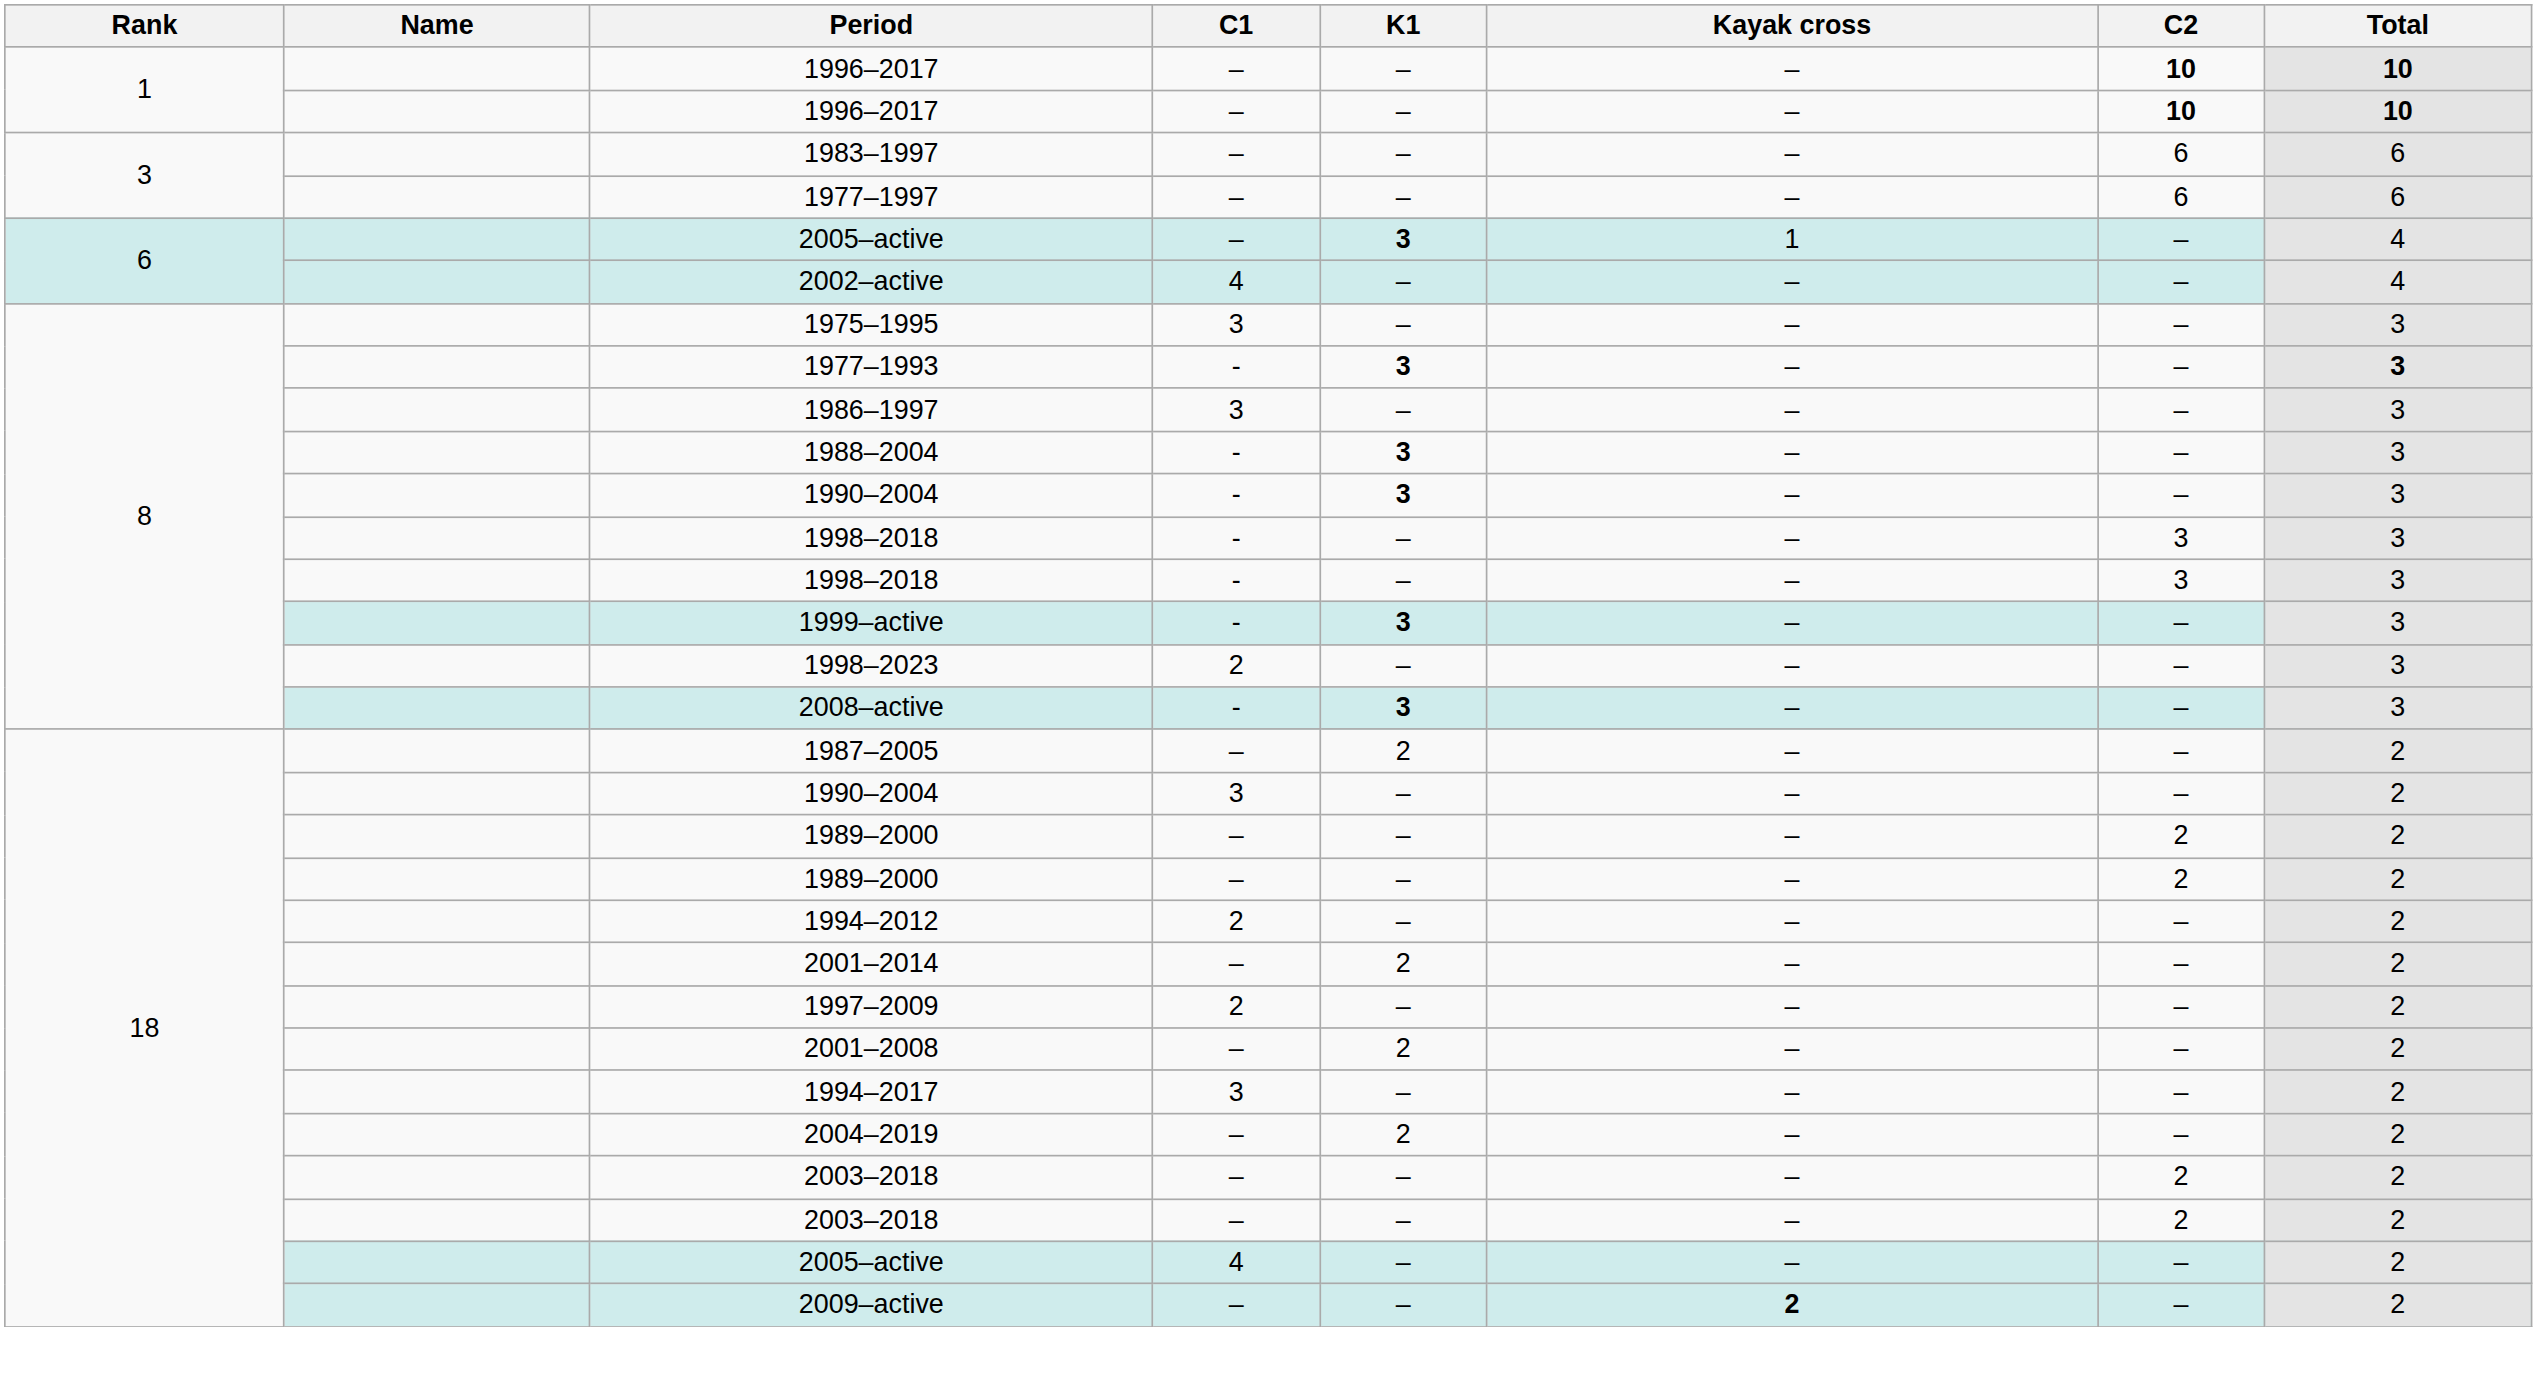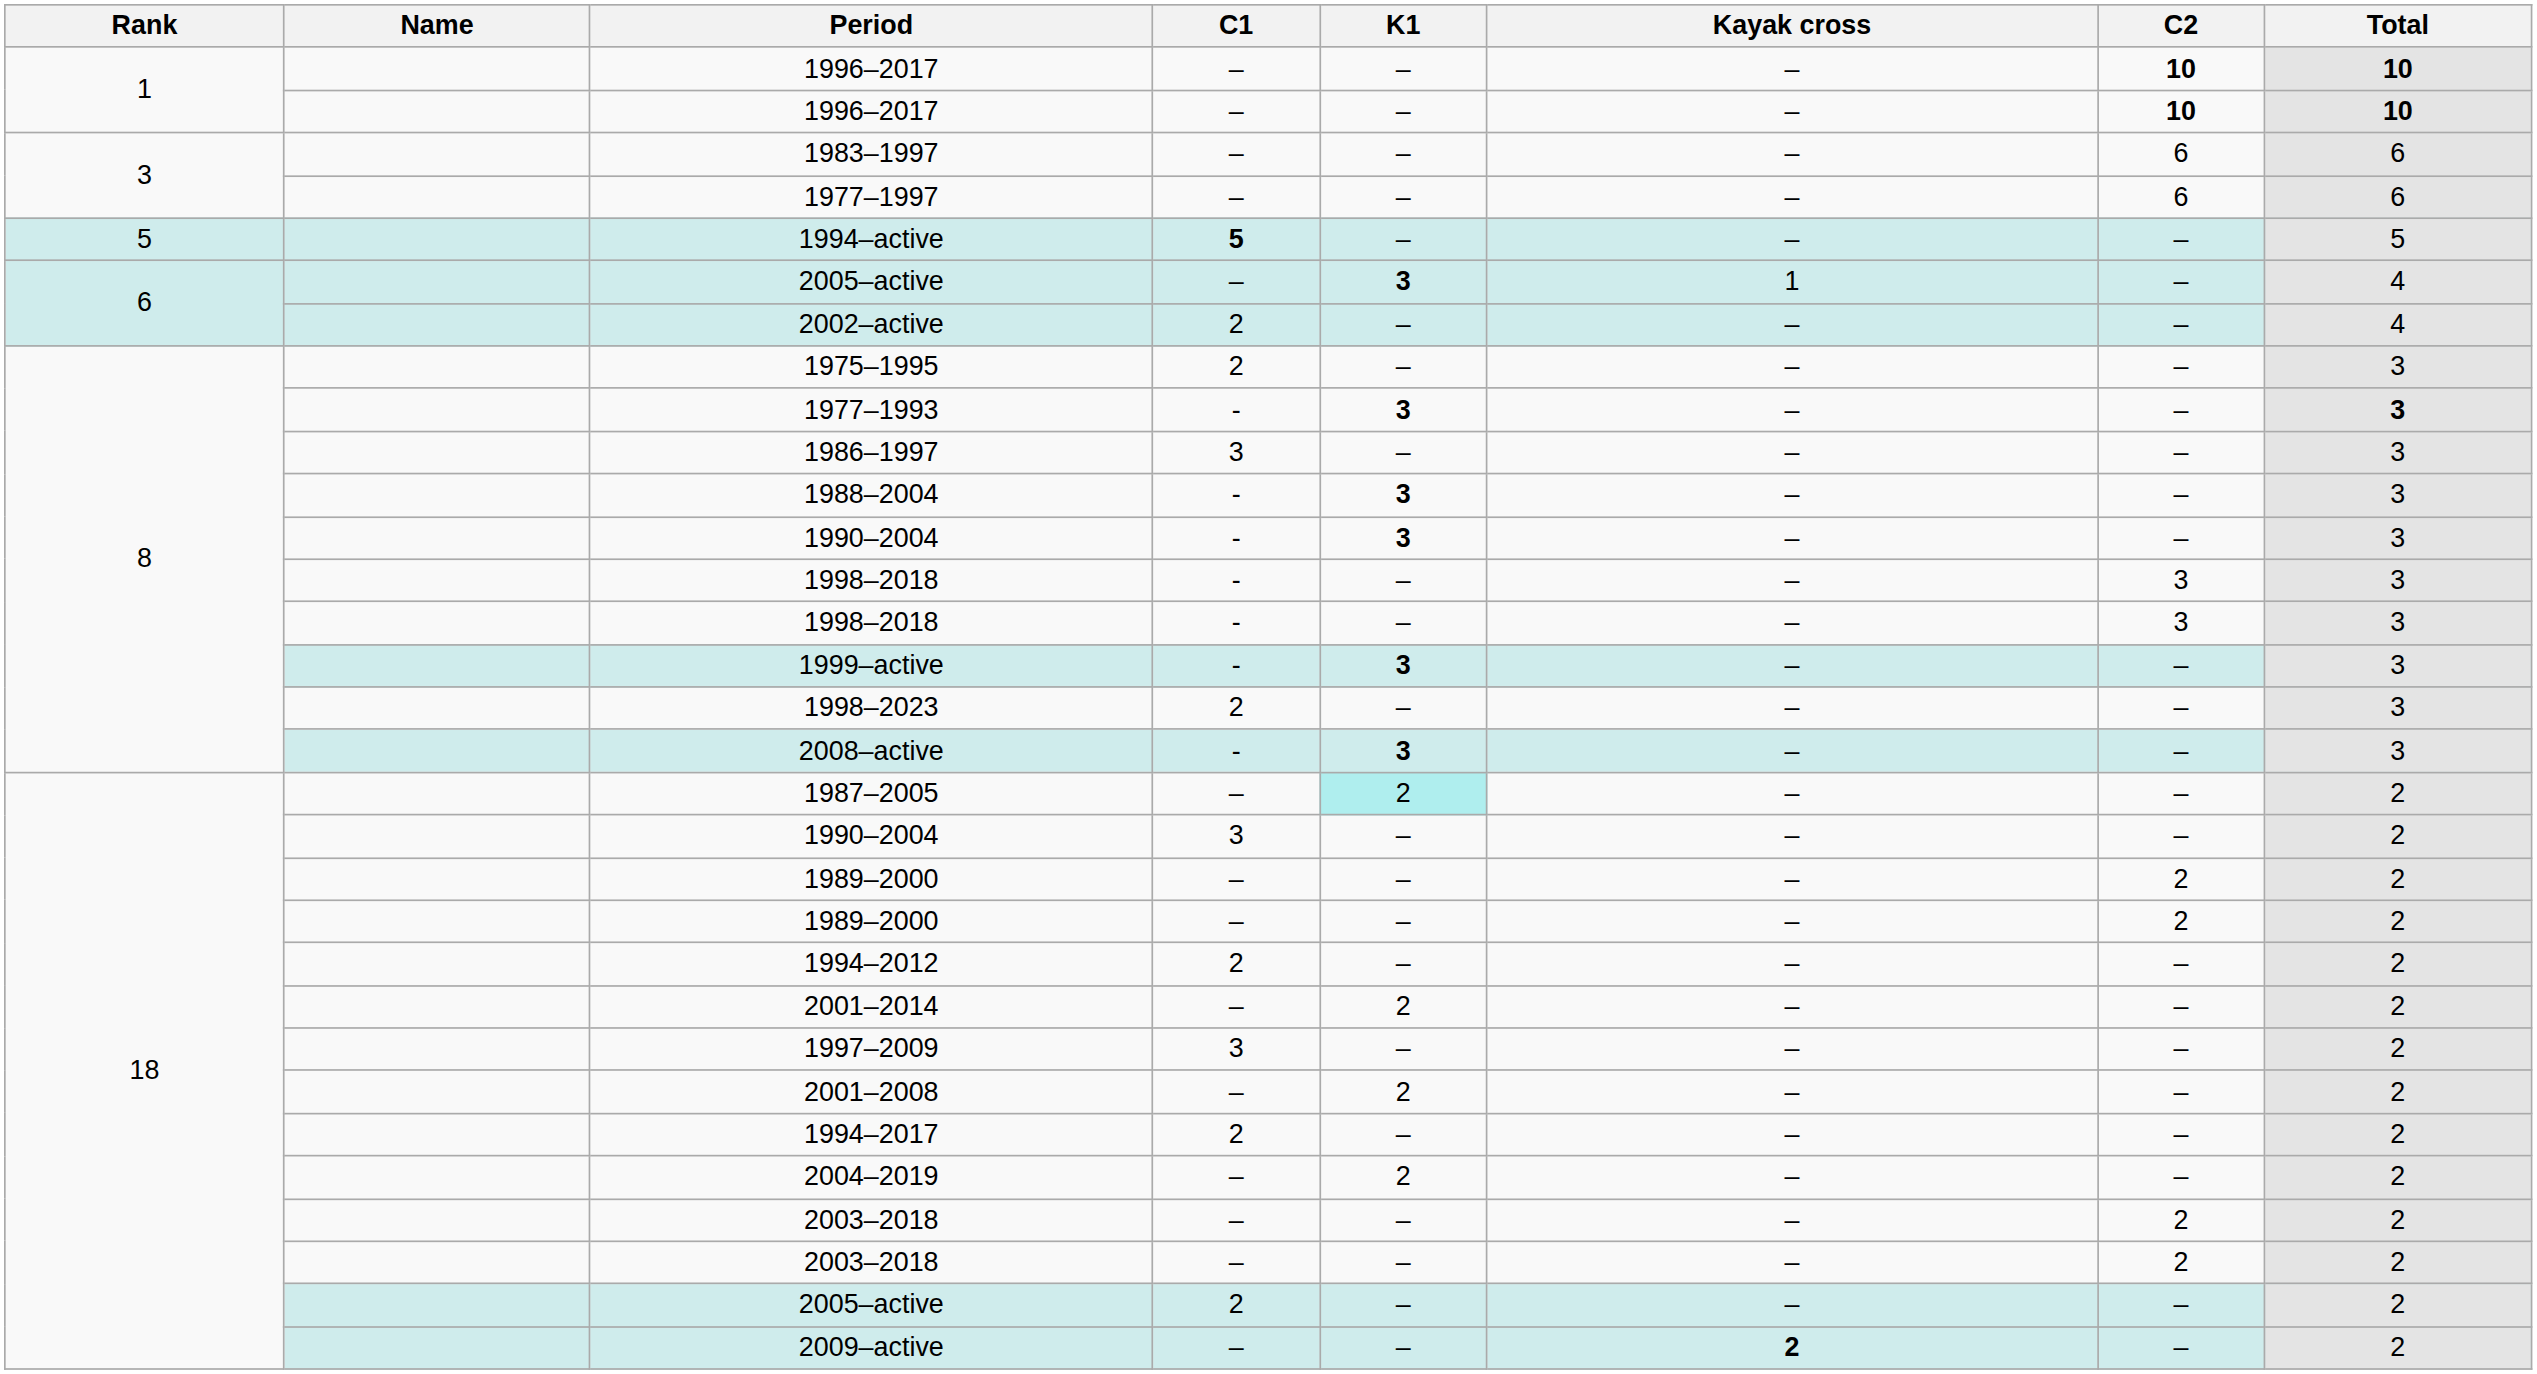 <table class="wikitable" width=95% style="text-align:center">
 <tr>
 <th>Rank</th>
 <th>Name</th>
 <th>Period</th>
 <th>C1</th>
 <th>K1</th>
 <th>Kayak cross</th>
 <th>C2</th>
 <th>Total</th>
 </tr>
 <tr>
 <td rowspan=2>1</td>
 <td align=left></td>
 <td>1996–2017</td>
 <td>–</td>
 <td>–</td>
 <td>–</td>
 <td><strong>10</strong></td>
 <td style="background:#E4E4E4;"><strong>10</strong></td>
 </tr>
 <tr>
 <td align=left></td>
 <td>1996–2017</td>
 <td>–</td>
 <td>–</td>
 <td>–</td>
 <td><strong>10</strong></td>
 <td style="background:#E4E4E4;"><strong>10</strong></td>
 </tr>
 <tr>
 <td rowspan=2>3</td>
 <td align=left></td>
 <td>1983–1997</td>
 <td>–</td>
 <td>–</td>
 <td>–</td>
 <td>6</td>
 <td style="background:#E4E4E4;">6</td>
 </tr>
 <tr>
 <td align=left></td>
 <td>1977–1997</td>
 <td>–</td>
 <td>–</td>
 <td>–</td>
 <td>6</td>
 <td style="background:#E4E4E4;">6</td>
 </tr>
 <tr style="background:#CFECEC">
+<td>5</td>
+<td align=left></td>
+<td>1994–active</td>
+<td><strong>5</strong></td>
+<td>–</td>
+<td>–</td>
+<td>–</td>
+<td style="background:#E4E4E4;">5</td>
+</tr>
+<tr style="background:#CFECEC">
 <td rowspan=2>6</td>
 <td align=left></td>
 <td>2005–active</td>
 <td>–</td>
 <td><strong>3</strong></td>
 <td>1</td>
 <td>–</td>
 <td style="background:#E4E4E4;">4</td>
 </tr>
 <tr style="background:#CFECEC">
 <td align=left></td>
 <td>2002–active</td>
-<td>4</td>
+<td>2</td>
 <td>–</td>
 <td>–</td>
 <td>–</td>
 <td style="background:#E4E4E4;">4</td>
 </tr>
 <tr>
 <td rowspan=10>8</td>
 <td align=left></td>
 <td>1975–1995</td>
-<td>3</td>
+<td>2</td>
 <td>–</td>
 <td>–</td>
 <td>–</td>
 <td style="background:#E4E4E4;">3</td>
 </tr>
 <tr>
 <td align=left></td>
 <td>1977–1993</td>
 <td>-</td>
 <td><strong>3</strong></td>
 <td>–</td>
 <td>–</td>
 <td style="background:#E4E4E4;"><strong>3</strong></td>
 </tr>
 <tr>
 <td align=left></td>
 <td>1986–1997</td>
 <td>3</td>
 <td>–</td>
 <td>–</td>
 <td>–</td>
 <td style="background:#E4E4E4;">3</td>
 </tr>
 <tr>
 <td align=left></td>
 <td>1988–2004</td>
 <td>-</td>
 <td><strong>3</strong></td>
 <td>–</td>
 <td>–</td>
 <td style="background:#E4E4E4;">3</td>
 </tr>
 <tr>
 <td align=left></td>
 <td>1990–2004</td>
 <td>-</td>
 <td><strong>3</strong></td>
 <td>–</td>
 <td>–</td>
 <td style="background:#E4E4E4;">3</td>
 </tr>
 <tr>
 <td align=left></td>
 <td>1998–2018</td>
 <td>-</td>
 <td>–</td>
 <td>–</td>
 <td>3</td>
 <td style="background:#E4E4E4;">3</td>
 </tr>
 <tr>
 <td align=left></td>
 <td>1998–2018</td>
 <td>-</td>
 <td>–</td>
 <td>–</td>
 <td>3</td>
 <td style="background:#E4E4E4;">3</td>
 </tr>
 <tr style="background:#CFECEC">
 <td align=left></td>
 <td>1999–active</td>
 <td>-</td>
 <td><strong>3</strong></td>
 <td>–</td>
 <td>–</td>
 <td style="background:#E4E4E4;">3</td>
 </tr>
 <tr>
 <td align=left></td>
 <td>1998–2023</td>
 <td>2</td>
 <td>–</td>
 <td>–</td>
 <td>–</td>
 <td style="background:#E4E4E4;">3</td>
 </tr>
 <tr style="background:#CFECEC">
 <td align=left></td>
 <td>2008–active</td>
 <td>-</td>
 <td><strong>3</strong></td>
 <td>–</td>
 <td>–</td>
 <td style="background:#E4E4E4;">3</td>
 </tr>
 <tr>
 <td rowspan=14>18</td>
 <td align=left></td>
 <td>1987–2005</td>
 <td>–</td>
-<td>2</td>
+<td style="background: paleturquoise;">2</td>
 <td>–</td>
 <td>–</td>
 <td style="background:#E4E4E4;">2</td>
 </tr>
 <tr>
 <td align=left></td>
 <td>1990–2004</td>
 <td>3</td>
 <td>–</td>
 <td>–</td>
 <td>–</td>
 <td style="background:#E4E4E4;">2</td>
 </tr>
 <tr>
 <td align=left></td>
 <td>1989–2000</td>
 <td>–</td>
 <td>–</td>
 <td>–</td>
 <td>2</td>
 <td style="background:#E4E4E4;">2</td>
 </tr>
 <tr>
 <td align=left></td>
 <td>1989–2000</td>
 <td>–</td>
 <td>–</td>
 <td>–</td>
 <td>2</td>
 <td style="background:#E4E4E4;">2</td>
 </tr>
 <tr>
 <td align=left></td>
 <td>1994–2012</td>
 <td>2</td>
 <td>–</td>
 <td>–</td>
 <td>–</td>
 <td style="background:#E4E4E4;">2</td>
 </tr>
 <tr>
 <td align=left></td>
 <td>2001–2014</td>
 <td>–</td>
 <td>2</td>
 <td>–</td>
 <td>–</td>
 <td style="background:#E4E4E4;">2</td>
 </tr>
 <tr>
 <td align=left></td>
 <td>1997–2009</td>
-<td>2</td>
+<td>3</td>
 <td>–</td>
 <td>–</td>
 <td>–</td>
 <td style="background:#E4E4E4;">2</td>
 </tr>
 <tr>
 <td align=left></td>
 <td>2001–2008</td>
 <td>–</td>
 <td>2</td>
 <td>–</td>
 <td>–</td>
 <td style="background:#E4E4E4;">2</td>
 </tr>
 <tr>
 <td align=left></td>
 <td>1994–2017</td>
-<td>3</td>
+<td>2</td>
 <td>–</td>
 <td>–</td>
 <td>–</td>
 <td style="background:#E4E4E4;">2</td>
 </tr>
 <tr>
 <td align=left></td>
 <td>2004–2019</td>
 <td>–</td>
 <td>2</td>
 <td>–</td>
 <td>–</td>
 <td style="background:#E4E4E4;">2</td>
 </tr>
 <tr>
 <td align=left></td>
 <td>2003–2018</td>
 <td>–</td>
 <td>–</td>
 <td>–</td>
 <td>2</td>
 <td style="background:#E4E4E4;">2</td>
 </tr>
 <tr>
 <td align=left></td>
 <td>2003–2018</td>
 <td>–</td>
 <td>–</td>
 <td>–</td>
 <td>2</td>
 <td style="background:#E4E4E4;">2</td>
 </tr>
 <tr style="background:#CFECEC">
 <td align=left></td>
 <td>2005–active</td>
-<td>4</td>
+<td>2</td>
 <td>–</td>
 <td>–</td>
 <td>–</td>
 <td style="background:#E4E4E4;">2</td>
 </tr>
 <tr style="background:#CFECEC">
 <td align=left></td>
 <td>2009–active</td>
 <td>–</td>
 <td>–</td>
 <td><strong>2</strong></td>
 <td>–</td>
 <td style="background:#E4E4E4;">2</td>
 </tr>
 </table>
